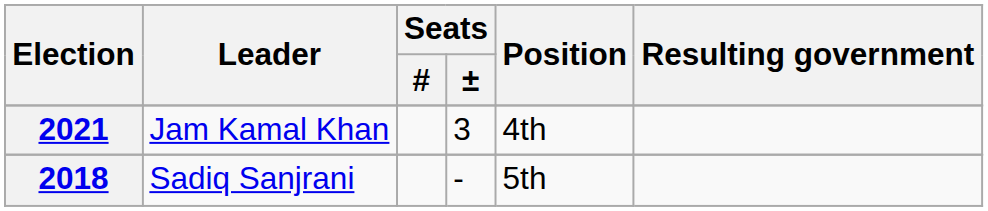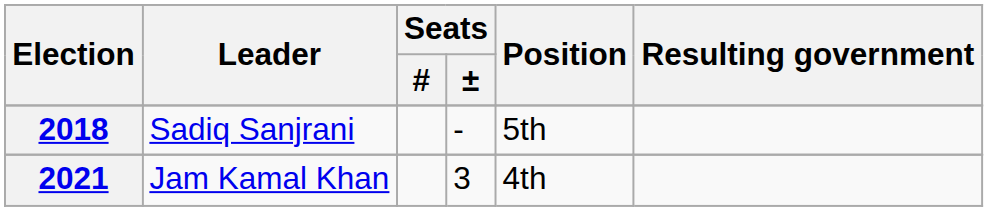 <table class="wikitable sortable">
 <tr>
 <th rowspan=2>Election</th>
 <th rowspan=2>Leader</th>
 <th colspan=2>Seats</th>
 <th rowspan=2>Position</th>
 <th rowspan=2>Resulting government</th>
 </tr>
 <tr>
 <th>#</th>
 <th>±</th>
 </tr>
 <tr>
 </tr>
 <tr>
+<th><a href='#'>2018</a></th>
+<td><a href='#'>Sadiq Sanjrani</a></td>
+<td></td>
+<td> -</td>
+<td>5th</td>
+<td></td>
+</tr>
+<tr>
+</tr>
+<tr>
+</tr>
+<tr>
 <th><a href='#'>2021</a></th>
 <td><a href='#'>Jam Kamal Khan</a></td>
 <td></td>
 <td> 3</td>
 <td>4th</td>
 <td></td>
 </tr>
-<tr>
-</tr>
-<tr>
-</tr>
-<tr>
-<th><a href='#'>2018</a></th>
-<td><a href='#'>Sadiq Sanjrani</a></td>
-<td></td>
-<td> -</td>
-<td>5th</td>
-<td></td>
-</tr>
 </table>
